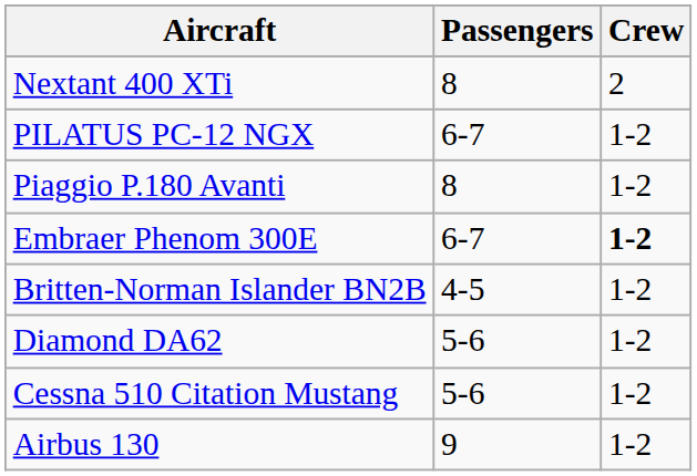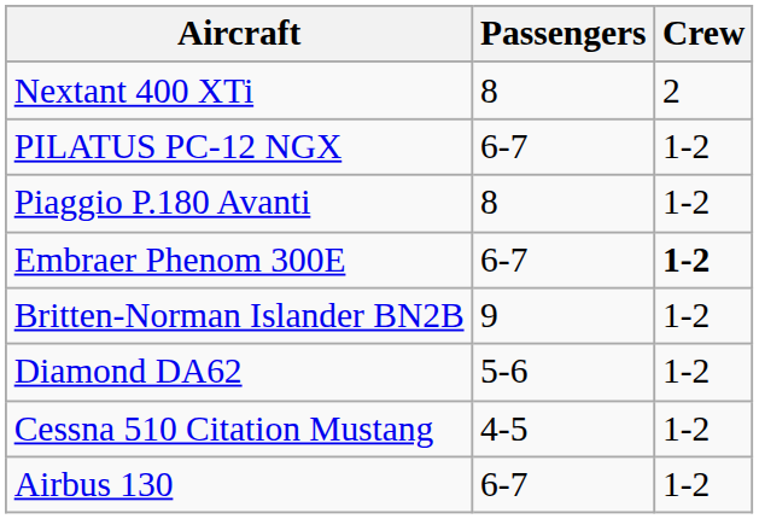 <table class="wikitable">
 <tr>
 <th>Aircraft</th>
 <th>Passengers</th>
 <th>Crew</th>
 </tr>
 <tr>
 <td><a href='#'>Nextant 400 XTi</a></td>
 <td>8</td>
 <td>2</td>
 </tr>
 <tr>
 <td><a href='#'>PILATUS PC-12 NGX</a></td>
 <td>6-7</td>
 <td>1-2</td>
 </tr>
 <tr>
 <td><a href='#'>Piaggio P.180 Avanti</a></td>
 <td>8</td>
 <td>1-2</td>
 </tr>
 <tr>
 <td><a href='#'>Embraer Phenom 300E</a></td>
 <td>6-7</td>
 <td><strong>1-2</strong></td>
 </tr>
 <tr>
 <td><a href='#'>Britten-Norman Islander BN2B</a></td>
-<td>4-5</td>
+<td>9</td>
 <td>1-2</td>
 </tr>
 <tr>
 <td><a href='#'>Diamond DA62</a></td>
 <td>5-6</td>
 <td>1-2</td>
 </tr>
 <tr>
 <td><a href='#'>Cessna 510 Citation Mustang</a></td>
-<td>5-6</td>
+<td>4-5</td>
 <td>1-2</td>
 </tr>
 <tr>
 <td><a href='#'>Airbus 130</a></td>
-<td>9</td>
+<td>6-7</td>
 <td>1-2</td>
 </tr>
 </table>
